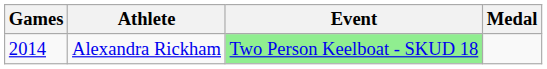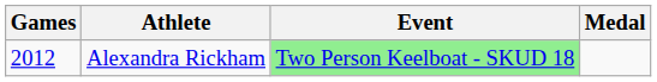 <table class="wikitable collapsible">
 <tr>
 <th>Games</th>
 <th>Athlete</th>
 <th>Event</th>
 <th>Medal</th>
 </tr>
 <tr>
-<td><a href='#'>2014</a></td>
+<td><a href='#'>2012</a></td>
 <td><a href='#'>Alexandra Rickham</a></td>
 <td style="background: lightgreen;"><a href='#'>Two Person Keelboat - SKUD 18</a></td>
 <td></td>
 </tr>
 </table>
